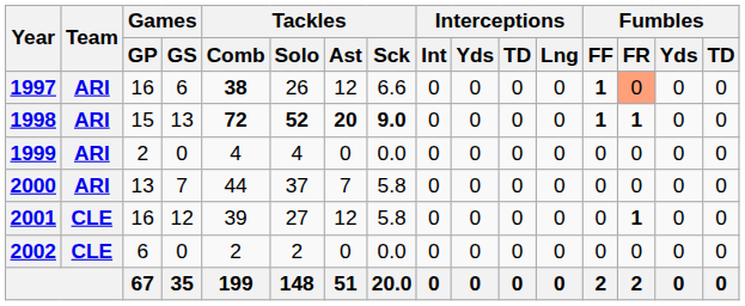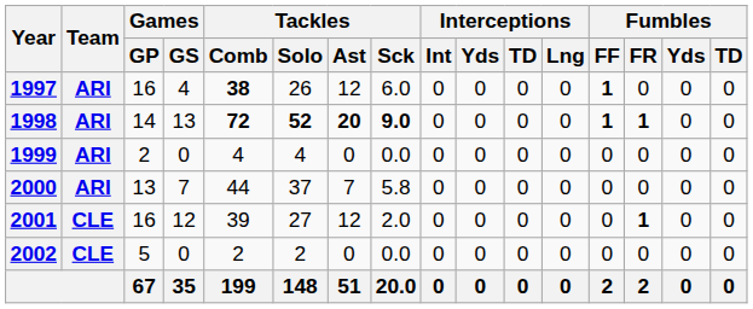 <table class="wikitable" style="text-align:center">
 <tr>
 <th rowspan="2">Year</th>
 <th rowspan="2">Team</th>
 <th colspan="2">Games</th>
 <th colspan="4">Tackles</th>
 <th colspan="4">Interceptions</th>
 <th colspan="4">Fumbles</th>
 </tr>
 <tr>
 <th>GP</th>
 <th>GS</th>
 <th>Comb</th>
 <th>Solo</th>
 <th>Ast</th>
 <th>Sck</th>
 <th>Int</th>
 <th>Yds</th>
 <th>TD</th>
 <th>Lng</th>
 <th>FF</th>
 <th>FR</th>
 <th>Yds</th>
 <th>TD</th>
 </tr>
 <tr>
 <th><a href='#'>1997</a></th>
 <th><a href='#'>ARI</a></th>
 <td>16</td>
-<td>6</td>
+<td>4</td>
 <td><strong>38</strong></td>
 <td>26</td>
 <td>12</td>
-<td>6.6</td>
+<td>6.0</td>
 <td>0</td>
 <td>0</td>
 <td>0</td>
 <td>0</td>
 <td><strong>1</strong></td>
-<td style="background: lightsalmon;">0</td>
+<td>0</td>
 <td>0</td>
 <td>0</td>
 </tr>
 <tr>
 <th><a href='#'>1998</a></th>
 <th><a href='#'>ARI</a></th>
-<td>15</td>
+<td>14</td>
 <td>13</td>
 <td><strong>72</strong></td>
 <td><strong>52</strong></td>
 <td><strong>20</strong></td>
 <td><strong>9.0</strong></td>
 <td>0</td>
 <td>0</td>
 <td>0</td>
 <td>0</td>
 <td><strong>1</strong></td>
 <td><strong>1</strong></td>
 <td>0</td>
 <td>0</td>
 </tr>
 <tr>
 <th><a href='#'>1999</a></th>
 <th><a href='#'>ARI</a></th>
 <td>2</td>
 <td>0</td>
 <td>4</td>
 <td>4</td>
 <td>0</td>
 <td>0.0</td>
 <td>0</td>
 <td>0</td>
 <td>0</td>
 <td>0</td>
 <td>0</td>
 <td>0</td>
 <td>0</td>
 <td>0</td>
 </tr>
 <tr>
 <th><a href='#'>2000</a></th>
 <th><a href='#'>ARI</a></th>
 <td>13</td>
 <td>7</td>
 <td>44</td>
 <td>37</td>
 <td>7</td>
 <td>5.8</td>
 <td>0</td>
 <td>0</td>
 <td>0</td>
 <td>0</td>
 <td>0</td>
 <td>0</td>
 <td>0</td>
 <td>0</td>
 </tr>
 <tr>
 <th><a href='#'>2001</a></th>
 <th><a href='#'>CLE</a></th>
 <td>16</td>
 <td>12</td>
 <td>39</td>
 <td>27</td>
 <td>12</td>
-<td>5.8</td>
+<td>2.0</td>
 <td>0</td>
 <td>0</td>
 <td>0</td>
 <td>0</td>
 <td>0</td>
 <td><strong>1</strong></td>
 <td>0</td>
 <td>0</td>
 </tr>
 <tr>
 <th><a href='#'>2002</a></th>
 <th><a href='#'>CLE</a></th>
-<td>6</td>
+<td>5</td>
 <td>0</td>
 <td>2</td>
 <td>2</td>
 <td>0</td>
 <td>0.0</td>
 <td>0</td>
 <td>0</td>
 <td>0</td>
 <td>0</td>
 <td>0</td>
 <td>0</td>
 <td>0</td>
 <td>0</td>
 </tr>
 <tr>
 <th colspan="2"></th>
 <th>67</th>
 <th>35</th>
 <th>199</th>
 <th>148</th>
 <th>51</th>
 <th>20.0</th>
 <th>0</th>
 <th>0</th>
 <th>0</th>
 <th>0</th>
 <th>2</th>
 <th>2</th>
 <th>0</th>
 <th>0</th>
 </tr>
 </table>
